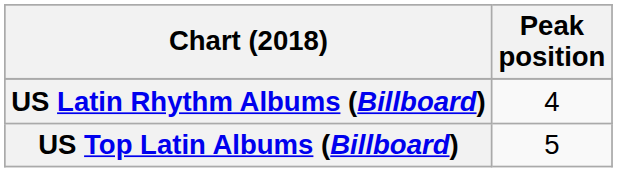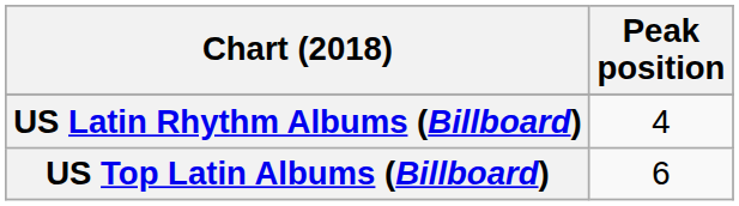 <table class="wikitable sortable plainrowheaders" style="text-align:center">
 <tr>
 <th scope="col">Chart (2018)</th>
 <th scope="col">Peak<br>position</th>
 </tr>
 <tr>
 </tr>
 <tr>
 <th scope="row">US <a href='#'>Latin Rhythm Albums</a> (<em><a href='#'>Billboard</a></em>)</th>
 <td>4</td>
 </tr>
 <tr>
 <th scope="row">US <a href='#'>Top Latin Albums</a> (<em><a href='#'>Billboard</a></em>)</th>
-<td>5</td>
+<td>6</td>
 </tr>
 </table>
